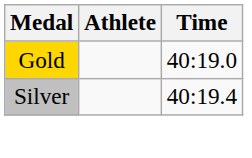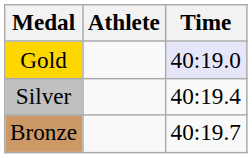 <table class="wikitable">
 <tr>
 <th>Medal</th>
 <th>Athlete</th>
 <th>Time</th>
 </tr>
 <tr>
 <td style="text-align:center;background-color:gold;">Gold</td>
 <td></td>
-<td>40:19.0</td>
+<td style="background: lavender;">40:19.0</td>
 </tr>
 <tr>
 <td style="text-align:center;background-color:silver;">Silver</td>
 <td></td>
 <td>40:19.4</td>
 </tr>
+<tr>
+<td style="text-align:center;background-color:#CC9966;">Bronze</td>
+<td></td>
+<td>40:19.7</td>
+</tr>
 </table>
